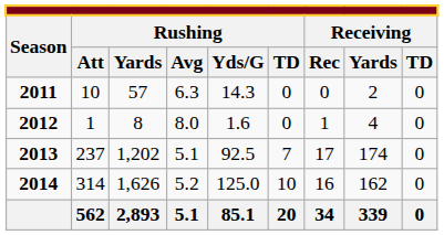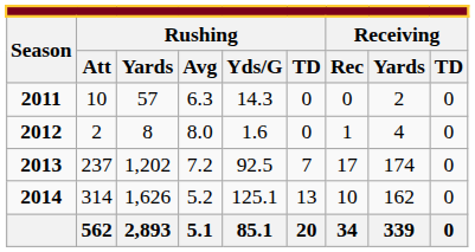 <table class=wikitable style="text-align:center;">
 <tr>
 <td ! colspan="14" style="background: #7A0019; border: 2px solid #FFCC33; color:#FFCC33;"></td>
 </tr>
 <tr>
 <th rowspan=2>Season</th>
 <th colspan=5>Rushing</th>
 <th colspan=3>Receiving</th>
 </tr>
 <tr>
 <th>Att</th>
 <th>Yards</th>
 <th>Avg</th>
 <th>Yds/G</th>
 <th>TD</th>
 <th>Rec</th>
 <th>Yards</th>
 <th>TD</th>
 </tr>
 <tr>
 <td><strong>2011</strong></td>
 <td>10</td>
 <td>57</td>
 <td>6.3</td>
 <td>14.3</td>
 <td>0</td>
 <td>0</td>
 <td>2</td>
 <td>0</td>
 </tr>
 <tr>
 <td><strong>2012</strong></td>
-<td>1</td>
+<td>2</td>
 <td>8</td>
 <td>8.0</td>
 <td>1.6</td>
 <td>0</td>
 <td>1</td>
 <td>4</td>
 <td>0</td>
 </tr>
 <tr>
 <td><strong>2013</strong></td>
 <td>237</td>
 <td>1,202</td>
-<td>5.1</td>
+<td>7.2</td>
 <td>92.5</td>
 <td>7</td>
 <td>17</td>
 <td>174</td>
 <td>0</td>
 </tr>
 <tr>
 <td><strong>2014</strong></td>
 <td>314</td>
 <td>1,626</td>
 <td>5.2</td>
-<td>125.0</td>
+<td>125.1</td>
+<td>13</td>
 <td>10</td>
-<td>16</td>
 <td>162</td>
 <td>0</td>
 </tr>
 <tr>
 <th></th>
 <th>562</th>
 <th>2,893</th>
 <th>5.1</th>
 <th>85.1</th>
 <th>20</th>
 <th>34</th>
 <th>339</th>
 <th>0</th>
 </tr>
 </table>
